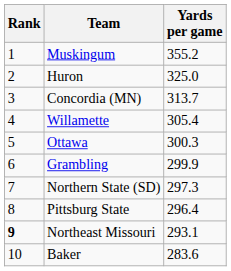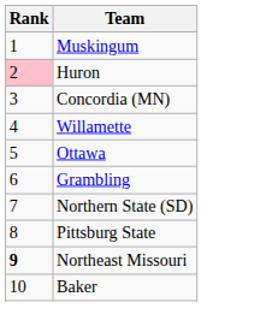 <table class="wikitable sortable">
 <tr>
 <th>Rank</th>
 <th>Team</th>
-<th>Yards<br>per game</th>
 </tr>
 <tr>
 <td>1</td>
 <td><a href='#'>Muskingum</a></td>
-<td>355.2</td>
 </tr>
 <tr>
-<td>2</td>
+<td style="background: pink;">2</td>
 <td>Huron</td>
-<td>325.0</td>
 </tr>
 <tr>
 <td>3</td>
 <td>Concordia (MN)</td>
-<td>313.7</td>
 </tr>
 <tr>
 <td>4</td>
 <td><a href='#'>Willamette</a></td>
-<td>305.4</td>
 </tr>
 <tr>
 <td>5</td>
 <td><a href='#'>Ottawa</a></td>
-<td>300.3</td>
 </tr>
 <tr>
 <td>6</td>
 <td><a href='#'>Grambling</a></td>
-<td>299.9</td>
 </tr>
 <tr>
 <td>7</td>
 <td>Northern State (SD)</td>
-<td>297.3</td>
 </tr>
 <tr>
 <td>8</td>
 <td>Pittsburg State</td>
-<td>296.4</td>
 </tr>
 <tr>
 <td><strong>9</strong></td>
 <td>Northeast Missouri</td>
-<td>293.1</td>
 </tr>
 <tr>
 <td>10</td>
 <td>Baker</td>
-<td>283.6</td>
 </tr>
 </table>
